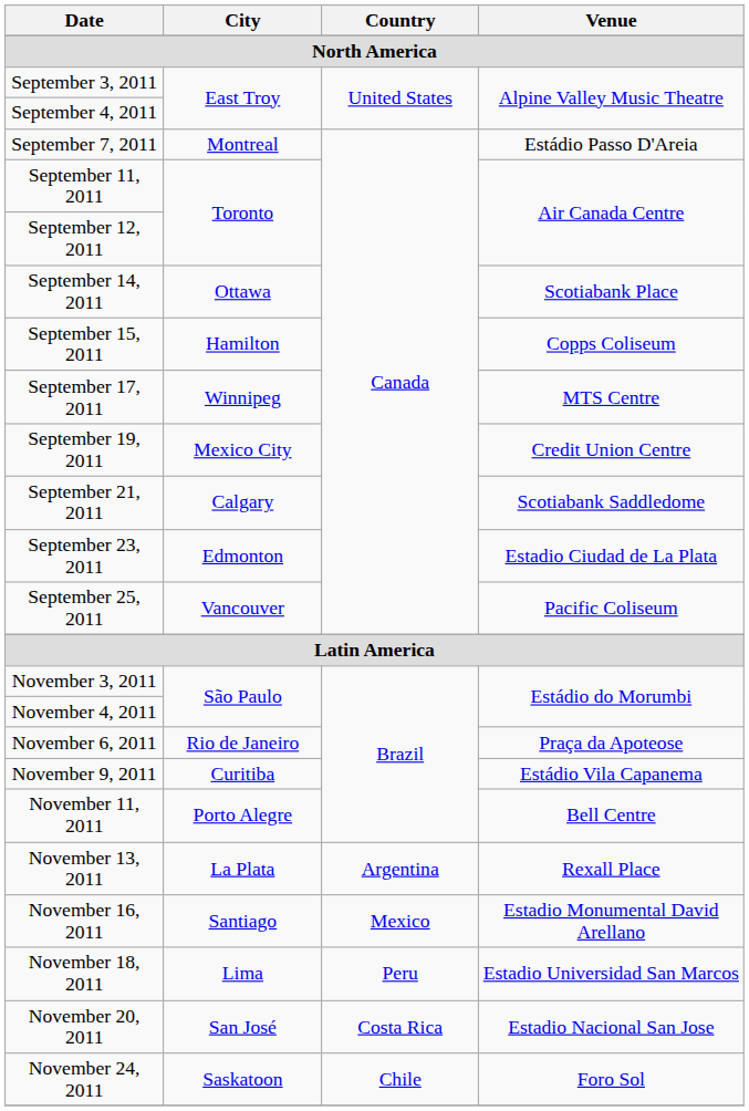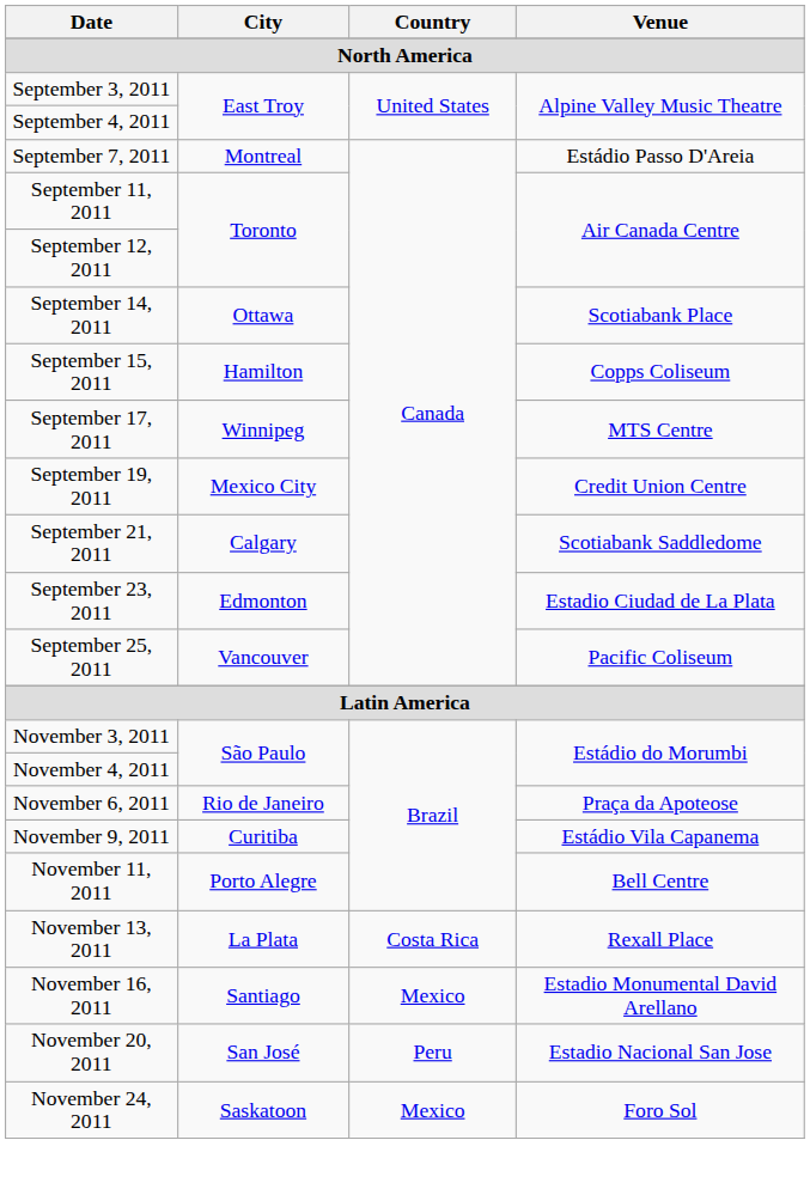 <table class="wikitable" style="text-align:center;">
 <tr>
 <th width="150">Date</th>
 <th width="150">City</th>
 <th width="150">Country</th>
 <th width="275">Venue</th>
 </tr>
 <tr>
 </tr>
 <tr style="background:#ddd;">
 <td colspan="4"><strong>North America</strong></td>
 </tr>
 <tr>
 <td>September 3, 2011</td>
 <td rowspan="2"><a href='#'>East Troy</a></td>
 <td rowspan="2"><a href='#'>United States</a></td>
 <td rowspan="2"><a href='#'>Alpine Valley Music Theatre</a></td>
 </tr>
 <tr>
 <td>September 4, 2011</td>
 </tr>
 <tr>
 <td>September 7, 2011</td>
 <td><a href='#'>Montreal</a></td>
 <td rowspan="10"><a href='#'>Canada</a></td>
 <td>Estádio Passo D'Areia</td>
 </tr>
 <tr>
 <td>September 11, 2011</td>
 <td rowspan="2"><a href='#'>Toronto</a></td>
 <td rowspan="2"><a href='#'>Air Canada Centre</a></td>
 </tr>
 <tr>
 <td>September 12, 2011</td>
 </tr>
 <tr>
 <td>September 14, 2011</td>
 <td><a href='#'>Ottawa</a></td>
 <td><a href='#'>Scotiabank Place</a></td>
 </tr>
 <tr>
 <td>September 15, 2011</td>
 <td><a href='#'>Hamilton</a></td>
 <td><a href='#'>Copps Coliseum</a></td>
 </tr>
 <tr>
 <td>September 17, 2011</td>
 <td><a href='#'>Winnipeg</a></td>
 <td><a href='#'>MTS Centre</a></td>
 </tr>
 <tr>
 <td>September 19, 2011</td>
 <td><a href='#'>Mexico City</a></td>
 <td><a href='#'>Credit Union Centre</a></td>
 </tr>
 <tr>
 <td>September 21, 2011</td>
 <td><a href='#'>Calgary</a></td>
 <td><a href='#'>Scotiabank Saddledome</a></td>
 </tr>
 <tr>
 <td>September 23, 2011</td>
 <td><a href='#'>Edmonton</a></td>
 <td><a href='#'>Estadio Ciudad de La Plata</a></td>
 </tr>
 <tr>
 <td>September 25, 2011</td>
 <td><a href='#'>Vancouver</a></td>
 <td><a href='#'>Pacific Coliseum</a></td>
 </tr>
 <tr>
 </tr>
 <tr style="background:#ddd;">
 <td colspan="4"><strong>Latin America</strong></td>
 </tr>
 <tr>
 <td>November 3, 2011</td>
 <td rowspan="2"><a href='#'>São Paulo</a></td>
 <td rowspan="5"><a href='#'>Brazil</a></td>
 <td rowspan="2"><a href='#'>Estádio do Morumbi</a></td>
 </tr>
 <tr>
 <td>November 4, 2011</td>
 </tr>
 <tr>
 <td>November 6, 2011</td>
 <td><a href='#'>Rio de Janeiro</a></td>
 <td><a href='#'>Praça da Apoteose</a></td>
 </tr>
 <tr>
 <td>November 9, 2011</td>
 <td><a href='#'>Curitiba</a></td>
 <td><a href='#'>Estádio Vila Capanema</a></td>
 </tr>
 <tr>
 <td>November 11, 2011</td>
 <td><a href='#'>Porto Alegre</a></td>
 <td><a href='#'>Bell Centre</a></td>
 </tr>
 <tr>
 <td>November 13, 2011</td>
 <td><a href='#'>La Plata</a></td>
-<td><a href='#'>Argentina</a></td>
+<td><a href='#'>Costa Rica</a></td>
 <td><a href='#'>Rexall Place</a></td>
 </tr>
 <tr>
 <td>November 16, 2011</td>
 <td><a href='#'>Santiago</a></td>
 <td><a href='#'>Mexico</a></td>
 <td><a href='#'>Estadio Monumental David Arellano</a></td>
 </tr>
 <tr>
-<td>November 18, 2011</td>
-<td><a href='#'>Lima</a></td>
-<td><a href='#'>Peru</a></td>
-<td><a href='#'>Estadio Universidad San Marcos</a></td>
-</tr>
-<tr>
 <td>November 20, 2011</td>
 <td><a href='#'>San José</a></td>
-<td><a href='#'>Costa Rica</a></td>
+<td><a href='#'>Peru</a></td>
 <td><a href='#'>Estadio Nacional San Jose</a></td>
 </tr>
 <tr>
 <td>November 24, 2011</td>
 <td><a href='#'>Saskatoon</a></td>
-<td><a href='#'>Chile</a></td>
+<td><a href='#'>Mexico</a></td>
 <td><a href='#'>Foro Sol</a></td>
 </tr>
 <tr>
 </tr>
 </table>
